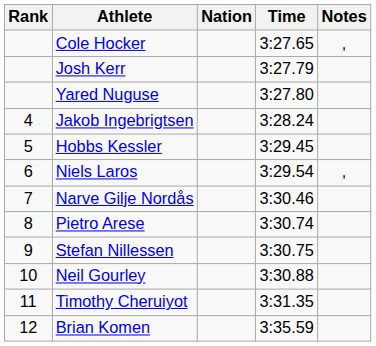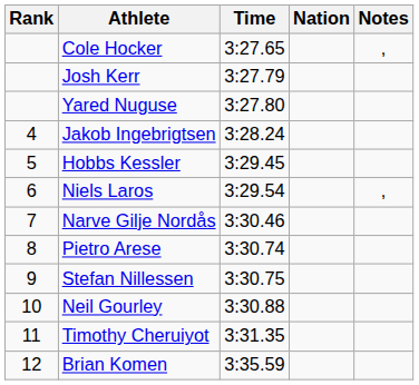 <table class="wikitable sortable" style="text-align:center;">
 <tr>
 <th>Rank</th>
 <th>Athlete</th>
+<th>Time</th>
 <th>Nation</th>
-<th>Time</th>
 <th>Notes</th>
 </tr>
 <tr>
 <td align=center></td>
 <td align="left"><a href='#'>Cole Hocker</a></td>
+<td>3:27.65</td>
 <td align=left></td>
-<td>3:27.65</td>
 <td>, </td>
 </tr>
 <tr>
 <td align=center></td>
 <td align="left"><a href='#'>Josh Kerr</a></td>
+<td>3:27.79</td>
 <td align=left></td>
-<td>3:27.79</td>
 <td></td>
 </tr>
 <tr>
 <td align=center></td>
 <td align="left"><a href='#'>Yared Nuguse</a></td>
+<td>3:27.80</td>
 <td align=left></td>
-<td>3:27.80</td>
 <td></td>
 </tr>
 <tr>
 <td align=center>4</td>
 <td align="left"><a href='#'>Jakob Ingebrigtsen</a></td>
+<td>3:28.24</td>
 <td align=left></td>
-<td>3:28.24</td>
 <td></td>
 </tr>
 <tr>
 <td align=center>5</td>
 <td align="left"><a href='#'>Hobbs Kessler</a></td>
+<td>3:29.45</td>
 <td align=left></td>
-<td>3:29.45</td>
 <td></td>
 </tr>
 <tr>
 <td align=center>6</td>
 <td align="left"><a href='#'>Niels Laros</a></td>
+<td>3:29.54</td>
 <td align=left></td>
-<td>3:29.54</td>
 <td>, </td>
 </tr>
 <tr>
 <td align=center>7</td>
 <td align="left"><a href='#'>Narve Gilje Nordås</a></td>
+<td>3:30.46</td>
 <td align=left></td>
-<td>3:30.46</td>
 <td></td>
 </tr>
 <tr>
 <td align="center">8</td>
 <td align="left"><a href='#'>Pietro Arese</a></td>
+<td>3:30.74</td>
 <td align="left"></td>
-<td>3:30.74</td>
 <td></td>
 </tr>
 <tr>
 <td align=center>9</td>
 <td align="left"><a href='#'>Stefan Nillessen</a></td>
+<td>3:30.75</td>
 <td align=left></td>
-<td>3:30.75</td>
 <td></td>
 </tr>
 <tr>
 <td align=center>10</td>
 <td align="left"><a href='#'>Neil Gourley</a></td>
+<td>3:30.88</td>
 <td align=left></td>
-<td>3:30.88</td>
 <td></td>
 </tr>
 <tr>
 <td align=center>11</td>
 <td align="left"><a href='#'>Timothy Cheruiyot</a></td>
+<td>3:31.35</td>
 <td align=left></td>
-<td>3:31.35</td>
 <td></td>
 </tr>
 <tr>
 <td align=center>12</td>
 <td align="left"><a href='#'>Brian Komen</a></td>
+<td>3:35.59</td>
 <td align=left></td>
-<td>3:35.59</td>
 <td></td>
 </tr>
 </table>
